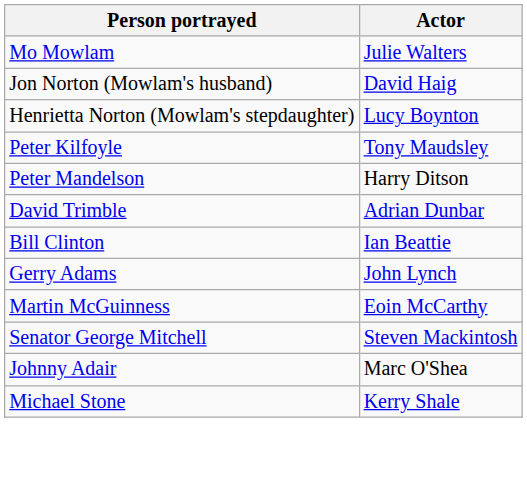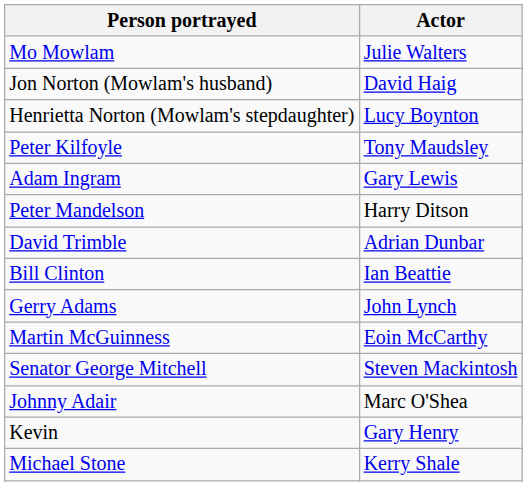 <table class="wikitable">
 <tr>
 <th>Person portrayed</th>
 <th>Actor</th>
 </tr>
 <tr>
 <td><a href='#'>Mo Mowlam</a></td>
 <td><a href='#'>Julie Walters</a></td>
 </tr>
 <tr>
 <td>Jon Norton (Mowlam's husband)</td>
 <td><a href='#'>David Haig</a></td>
 </tr>
 <tr>
 <td>Henrietta Norton (Mowlam's stepdaughter)</td>
 <td><a href='#'>Lucy Boynton</a></td>
 </tr>
 <tr>
 <td><a href='#'>Peter Kilfoyle</a></td>
 <td><a href='#'>Tony Maudsley</a></td>
+</tr>
+<tr>
+<td><a href='#'>Adam Ingram</a></td>
+<td><a href='#'>Gary Lewis</a></td>
 </tr>
 <tr>
 <td><a href='#'>Peter Mandelson</a></td>
 <td>Harry Ditson</td>
 </tr>
 <tr>
 <td><a href='#'>David Trimble</a></td>
 <td><a href='#'>Adrian Dunbar</a></td>
 </tr>
 <tr>
 <td><a href='#'>Bill Clinton</a></td>
 <td><a href='#'>Ian Beattie</a></td>
 </tr>
 <tr>
 <td><a href='#'>Gerry Adams</a></td>
 <td><a href='#'>John Lynch</a></td>
 </tr>
 <tr>
 <td><a href='#'>Martin McGuinness</a></td>
 <td><a href='#'>Eoin McCarthy</a></td>
 </tr>
 <tr>
 <td><a href='#'>Senator George Mitchell</a></td>
 <td><a href='#'>Steven Mackintosh</a></td>
 </tr>
 <tr>
 <td><a href='#'>Johnny Adair</a></td>
 <td>Marc O'Shea</td>
 </tr>
 <tr>
+<td>Kevin</td>
+<td><a href='#'>Gary Henry</a></td>
+</tr>
+<tr>
 <td><a href='#'>Michael Stone</a></td>
 <td><a href='#'>Kerry Shale</a></td>
 </tr>
 </table>
